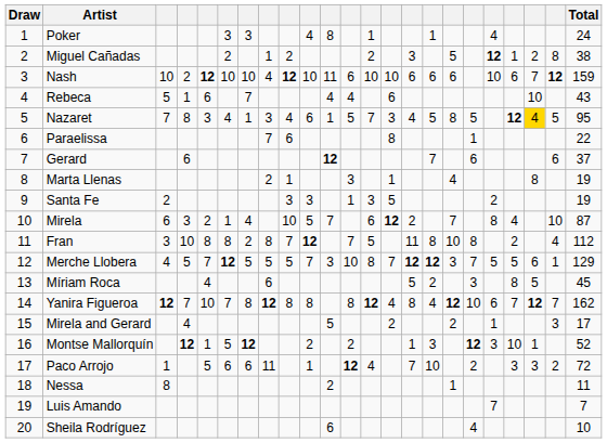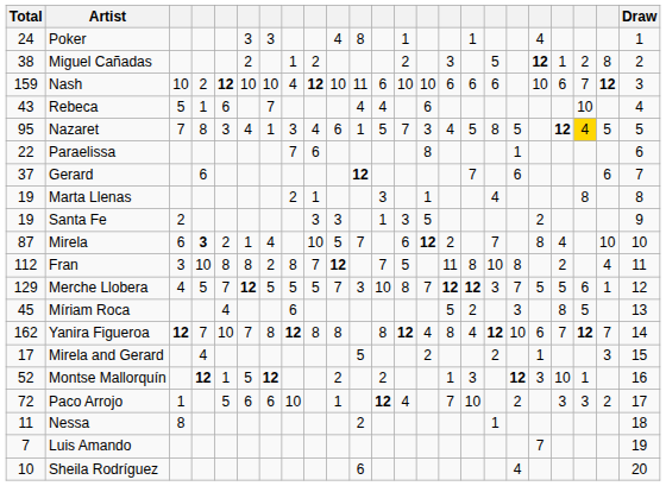 <table class="wikitable collapsible" style="margin: 1em auto 1em auto; text-align:center;">
 <tr>
-<th>Draw</th>
+<th>Total</th>
 <th>Artist</th>
 <th></th>
 <th></th>
 <th></th>
 <th></th>
 <th></th>
 <th></th>
 <th></th>
 <th></th>
 <th></th>
 <th></th>
 <th></th>
 <th></th>
 <th></th>
 <th></th>
 <th></th>
 <th></th>
 <th></th>
 <th></th>
 <th></th>
 <th></th>
-<th>Total</th>
+<th>Draw</th>
 </tr>
 <tr>
-<td>1</td>
+<td>24</td>
 <td align="left">Poker</td>
 <td></td>
 <td></td>
 <td></td>
 <td>3</td>
 <td>3</td>
 <td></td>
 <td></td>
 <td>4</td>
 <td>8</td>
 <td></td>
 <td>1</td>
 <td></td>
 <td></td>
 <td>1</td>
 <td></td>
 <td></td>
 <td>4</td>
 <td></td>
 <td></td>
 <td></td>
-<td>24</td>
+<td>1</td>
 </tr>
 <tr>
-<td>2</td>
+<td>38</td>
 <td align="left">Miguel Cañadas</td>
 <td></td>
 <td></td>
 <td></td>
 <td>2</td>
 <td></td>
 <td>1</td>
 <td>2</td>
 <td></td>
 <td></td>
 <td></td>
 <td>2</td>
 <td></td>
 <td>3</td>
 <td></td>
 <td>5</td>
 <td></td>
 <td><strong>12</strong></td>
 <td>1</td>
 <td>2</td>
 <td>8</td>
-<td>38</td>
+<td>2</td>
 </tr>
 <tr>
-<td>3</td>
+<td>159</td>
 <td align="left">Nash</td>
 <td>10</td>
 <td>2</td>
 <td><strong>12</strong></td>
 <td>10</td>
 <td>10</td>
 <td>4</td>
 <td><strong>12</strong></td>
 <td>10</td>
 <td>11</td>
 <td>6</td>
 <td>10</td>
 <td>10</td>
 <td>6</td>
 <td>6</td>
 <td>6</td>
 <td></td>
 <td>10</td>
 <td>6</td>
 <td>7</td>
 <td><strong>12</strong></td>
-<td>159</td>
+<td>3</td>
 </tr>
 <tr>
-<td>4</td>
+<td>43</td>
 <td align="left">Rebeca</td>
 <td>5</td>
 <td>1</td>
 <td>6</td>
 <td></td>
 <td>7</td>
 <td></td>
 <td></td>
 <td></td>
 <td>4</td>
 <td>4</td>
 <td></td>
 <td>6</td>
 <td></td>
 <td></td>
 <td></td>
 <td></td>
 <td></td>
 <td></td>
 <td>10</td>
 <td></td>
-<td>43</td>
+<td>4</td>
 </tr>
 <tr>
-<td>5</td>
+<td>95</td>
 <td align="left">Nazaret</td>
 <td>7</td>
 <td>8</td>
 <td>3</td>
 <td>4</td>
 <td>1</td>
 <td>3</td>
 <td>4</td>
 <td>6</td>
 <td>1</td>
 <td>5</td>
 <td>7</td>
 <td>3</td>
 <td>4</td>
 <td>5</td>
 <td>8</td>
 <td>5</td>
 <td></td>
 <td><strong>12</strong></td>
 <td style="background: gold;">4</td>
 <td>5</td>
-<td>95</td>
+<td>5</td>
 </tr>
 <tr>
-<td>6</td>
+<td>22</td>
 <td align="left">Paraelissa</td>
 <td></td>
 <td></td>
 <td></td>
 <td></td>
 <td></td>
 <td>7</td>
 <td>6</td>
 <td></td>
 <td></td>
 <td></td>
 <td></td>
 <td>8</td>
 <td></td>
 <td></td>
 <td></td>
 <td>1</td>
 <td></td>
 <td></td>
 <td></td>
 <td></td>
-<td>22</td>
+<td>6</td>
 </tr>
 <tr>
-<td>7</td>
+<td>37</td>
 <td align="left">Gerard</td>
 <td></td>
 <td>6</td>
 <td></td>
 <td></td>
 <td></td>
 <td></td>
 <td></td>
 <td></td>
 <td><strong>12</strong></td>
 <td></td>
 <td></td>
 <td></td>
 <td></td>
 <td>7</td>
 <td></td>
 <td>6</td>
 <td></td>
 <td></td>
 <td></td>
 <td>6</td>
-<td>37</td>
+<td>7</td>
 </tr>
 <tr>
-<td>8</td>
+<td>19</td>
 <td align="left">Marta Llenas</td>
 <td></td>
 <td></td>
 <td></td>
 <td></td>
 <td></td>
 <td>2</td>
 <td>1</td>
 <td></td>
 <td></td>
 <td>3</td>
 <td></td>
 <td>1</td>
 <td></td>
 <td></td>
 <td>4</td>
 <td></td>
 <td></td>
 <td></td>
 <td>8</td>
 <td></td>
-<td>19</td>
+<td>8</td>
 </tr>
 <tr>
-<td>9</td>
+<td>19</td>
 <td align="left">Santa Fe</td>
 <td>2</td>
 <td></td>
 <td></td>
 <td></td>
 <td></td>
 <td></td>
 <td>3</td>
 <td>3</td>
 <td></td>
 <td>1</td>
 <td>3</td>
 <td>5</td>
 <td></td>
 <td></td>
 <td></td>
 <td></td>
 <td>2</td>
 <td></td>
 <td></td>
 <td></td>
-<td>19</td>
+<td>9</td>
 </tr>
 <tr>
-<td>10</td>
+<td>87</td>
 <td align="left">Mirela</td>
 <td>6</td>
-<td>3</td>
+<td><strong>3</strong></td>
 <td>2</td>
 <td>1</td>
 <td>4</td>
 <td></td>
 <td>10</td>
 <td>5</td>
 <td>7</td>
 <td></td>
 <td>6</td>
 <td><strong>12</strong></td>
 <td>2</td>
 <td></td>
 <td>7</td>
 <td></td>
 <td>8</td>
 <td>4</td>
 <td></td>
 <td>10</td>
-<td>87</td>
+<td>10</td>
 </tr>
 <tr>
-<td>11</td>
+<td>112</td>
 <td align="left">Fran</td>
 <td>3</td>
 <td>10</td>
 <td>8</td>
 <td>8</td>
 <td>2</td>
 <td>8</td>
 <td>7</td>
 <td><strong>12</strong></td>
 <td></td>
 <td>7</td>
 <td>5</td>
 <td></td>
 <td>11</td>
 <td>8</td>
 <td>10</td>
 <td>8</td>
 <td></td>
 <td>2</td>
 <td></td>
 <td>4</td>
-<td>112</td>
+<td>11</td>
 </tr>
 <tr>
-<td>12</td>
+<td>129</td>
 <td align="left">Merche Llobera</td>
 <td>4</td>
 <td>5</td>
 <td>7</td>
 <td><strong>12</strong></td>
 <td>5</td>
 <td>5</td>
 <td>5</td>
 <td>7</td>
 <td>3</td>
 <td>10</td>
 <td>8</td>
 <td>7</td>
 <td><strong>12</strong></td>
 <td><strong>12</strong></td>
 <td>3</td>
 <td>7</td>
 <td>5</td>
 <td>5</td>
 <td>6</td>
 <td>1</td>
-<td>129</td>
+<td>12</td>
 </tr>
 <tr>
-<td>13</td>
+<td>45</td>
 <td align="left">Míriam Roca</td>
 <td></td>
 <td></td>
 <td>4</td>
 <td></td>
 <td></td>
 <td>6</td>
 <td></td>
 <td></td>
 <td></td>
 <td></td>
 <td></td>
 <td></td>
 <td>5</td>
 <td>2</td>
 <td></td>
 <td>3</td>
 <td></td>
 <td>8</td>
 <td>5</td>
 <td></td>
-<td>45</td>
+<td>13</td>
 </tr>
 <tr>
-<td>14</td>
+<td>162</td>
 <td align="left">Yanira Figueroa</td>
 <td><strong>12</strong></td>
 <td>7</td>
 <td>10</td>
 <td>7</td>
 <td>8</td>
 <td><strong>12</strong></td>
 <td>8</td>
 <td>8</td>
 <td></td>
 <td>8</td>
 <td><strong>12</strong></td>
 <td>4</td>
 <td>8</td>
 <td>4</td>
 <td><strong>12</strong></td>
 <td>10</td>
 <td>6</td>
 <td>7</td>
 <td><strong>12</strong></td>
 <td>7</td>
-<td>162</td>
+<td>14</td>
 </tr>
 <tr>
-<td>15</td>
+<td>17</td>
 <td align="left">Mirela and Gerard</td>
 <td></td>
 <td>4</td>
 <td></td>
 <td></td>
 <td></td>
 <td></td>
 <td></td>
 <td></td>
 <td>5</td>
 <td></td>
 <td></td>
 <td>2</td>
 <td></td>
 <td></td>
 <td>2</td>
 <td></td>
 <td>1</td>
 <td></td>
 <td></td>
 <td>3</td>
-<td>17</td>
+<td>15</td>
 </tr>
 <tr>
-<td>16</td>
+<td>52</td>
 <td align="left">Montse Mallorquín</td>
 <td></td>
 <td><strong>12</strong></td>
 <td>1</td>
 <td>5</td>
 <td><strong>12</strong></td>
 <td></td>
 <td></td>
 <td>2</td>
 <td></td>
 <td>2</td>
 <td></td>
 <td></td>
 <td>1</td>
 <td>3</td>
 <td></td>
 <td><strong>12</strong></td>
 <td>3</td>
 <td>10</td>
 <td>1</td>
 <td></td>
-<td>52</td>
+<td>16</td>
 </tr>
 <tr>
-<td>17</td>
+<td>72</td>
 <td align="left">Paco Arrojo</td>
 <td>1</td>
 <td></td>
 <td>5</td>
 <td>6</td>
 <td>6</td>
-<td>11</td>
+<td>10</td>
 <td></td>
 <td>1</td>
 <td></td>
 <td><strong>12</strong></td>
 <td>4</td>
 <td></td>
 <td>7</td>
 <td>10</td>
 <td></td>
 <td>2</td>
 <td></td>
 <td>3</td>
 <td>3</td>
 <td>2</td>
-<td>72</td>
+<td>17</td>
 </tr>
 <tr>
-<td>18</td>
+<td>11</td>
 <td align="left">Nessa</td>
 <td>8</td>
 <td></td>
 <td></td>
 <td></td>
 <td></td>
 <td></td>
 <td></td>
 <td></td>
 <td>2</td>
 <td></td>
 <td></td>
 <td></td>
 <td></td>
 <td></td>
 <td>1</td>
 <td></td>
 <td></td>
 <td></td>
 <td></td>
 <td></td>
-<td>11</td>
+<td>18</td>
 </tr>
 <tr>
-<td>19</td>
+<td>7</td>
 <td align="left">Luis Amando</td>
 <td></td>
 <td></td>
 <td></td>
 <td></td>
 <td></td>
 <td></td>
 <td></td>
 <td></td>
 <td></td>
 <td></td>
 <td></td>
 <td></td>
 <td></td>
 <td></td>
 <td></td>
 <td></td>
 <td>7</td>
 <td></td>
 <td></td>
 <td></td>
-<td>7</td>
+<td>19</td>
 </tr>
 <tr>
-<td>20</td>
+<td>10</td>
 <td align="left">Sheila Rodríguez</td>
 <td></td>
 <td></td>
 <td></td>
 <td></td>
 <td></td>
 <td></td>
 <td></td>
 <td></td>
 <td>6</td>
 <td></td>
 <td></td>
 <td></td>
 <td></td>
 <td></td>
 <td></td>
 <td>4</td>
 <td></td>
 <td></td>
 <td></td>
 <td></td>
-<td>10</td>
+<td>20</td>
 </tr>
 </table>
